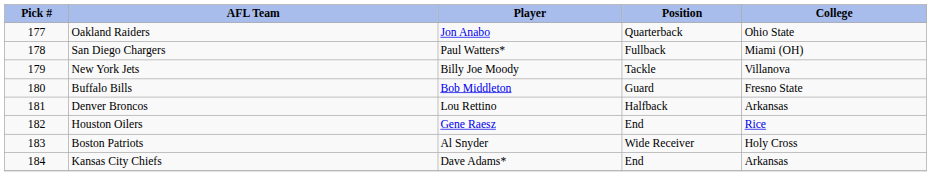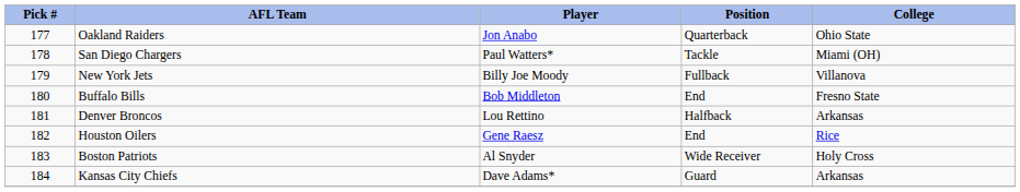 <table class="wikitable sortable sortable" style="width: 100%">
 <tr>
 <th style="background:#A8BDEC;" width=7%>Pick #</th>
 <th width=40% style="background:#A8BDEC;">AFL Team</th>
 <th width=20% style="background:#A8BDEC;">Player</th>
 <th width=13% style="background:#A8BDEC;">Position</th>
 <th style="background:#A8BDEC;">College</th>
 </tr>
 <tr>
 <td align=center>177</td>
 <td>Oakland Raiders</td>
 <td><a href='#'>Jon Anabo</a></td>
 <td>Quarterback</td>
 <td>Ohio State</td>
 </tr>
 <tr>
 <td align=center>178</td>
 <td>San Diego Chargers</td>
 <td>Paul Watters*</td>
-<td>Fullback</td>
+<td>Tackle</td>
 <td>Miami (OH)</td>
 </tr>
 <tr>
 <td align=center>179</td>
 <td>New York Jets</td>
 <td>Billy Joe Moody</td>
-<td>Tackle</td>
+<td>Fullback</td>
 <td>Villanova</td>
 </tr>
 <tr>
 <td align=center>180</td>
 <td>Buffalo Bills</td>
 <td><a href='#'>Bob Middleton</a></td>
-<td>Guard</td>
+<td>End</td>
 <td>Fresno State</td>
 </tr>
 <tr>
 <td align=center>181</td>
 <td>Denver Broncos</td>
 <td>Lou Rettino</td>
 <td>Halfback</td>
 <td>Arkansas</td>
 </tr>
 <tr>
 <td align=center>182</td>
 <td>Houston Oilers</td>
 <td><a href='#'>Gene Raesz</a></td>
 <td>End</td>
 <td><a href='#'>Rice</a></td>
 </tr>
 <tr>
 <td align=center>183</td>
 <td>Boston Patriots</td>
 <td>Al Snyder</td>
 <td>Wide Receiver</td>
 <td>Holy Cross</td>
 </tr>
 <tr>
 <td align=center>184</td>
 <td>Kansas City Chiefs</td>
 <td>Dave Adams*</td>
-<td>End</td>
+<td>Guard</td>
 <td>Arkansas</td>
 </tr>
 <tr>
 </tr>
 </table>
